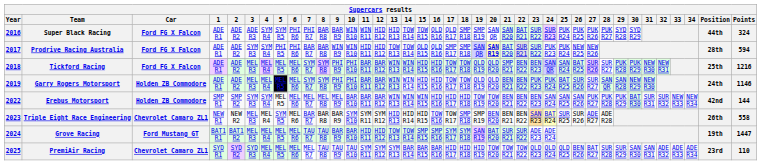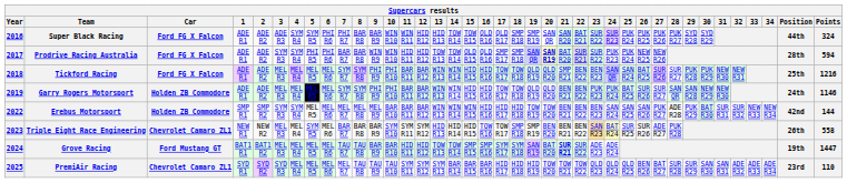 <table class="wikitable" style="text-align:center; font-size:75%">
 <tr>
 <th colspan=45><a href='#'>Supercars</a> results</th>
 </tr>
 <tr>
 <th>Year</th>
 <th>Team</th>
 <th>Car</th>
 <th>1</th>
 <th>2</th>
 <th>3</th>
 <th>4</th>
 <th>5</th>
 <th>6</th>
 <th>7</th>
 <th>8</th>
 <th>9</th>
 <th>10</th>
 <th>11</th>
 <th>12</th>
 <th>13</th>
 <th>14</th>
 <th>15</th>
 <th>16</th>
 <th>17</th>
 <th>18</th>
 <th>19</th>
 <th>20</th>
 <th>21</th>
 <th>22</th>
 <th>23</th>
 <th>24</th>
 <th>25</th>
 <th>26</th>
 <th>27</th>
 <th>28</th>
 <th>29</th>
 <th>30</th>
 <th>31</th>
 <th>32</th>
 <th>33</th>
 <th>34</th>
 <th>Position</th>
 <th>Points</th>
 </tr>
 <tr>
 <th><a href='#'>2016</a></th>
 <th nowrap>Super Black Racing</th>
 <th nowrap><a href='#'>Ford FG X Falcon</a></th>
 <td><a href='#'>ADE<br>R1</a></td>
 <td><a href='#'>ADE<br>R2</a></td>
 <td><a href='#'>ADE<br>R3</a></td>
 <td><a href='#'>SYM<br>R4</a></td>
 <td><a href='#'>SYM<br>R5</a></td>
 <td><a href='#'>PHI<br>R6</a></td>
 <td><a href='#'>PHI<br>R7</a></td>
 <td><a href='#'>BAR<br>R8</a></td>
 <td><a href='#'>BAR<br>R9</a></td>
 <td style=background:#f1f8ff><a href='#'>WIN<br>R10</a><br></td>
 <td style=background:#f1f8ff><a href='#'>WIN<br>R11</a><br></td>
 <td><a href='#'>HID<br>R12</a></td>
 <td><a href='#'>HID<br>R13</a></td>
 <td><a href='#'>TOW<br>R14</a></td>
 <td><a href='#'>TOW<br>R15</a></td>
 <td><a href='#'>QLD<br>R16</a></td>
 <td><a href='#'>QLD<br>R17</a></td>
 <td><a href='#'>SMP<br>R18</a></td>
 <td><a href='#'>SMP<br>R19</a></td>
 <td style=background:#ffffff><a href='#'>SAN<br>QR</a><br></td>
 <td style=background:#dfffdf><a href='#'>SAN<br>R20</a><br></td>
 <td style=background:#dfffdf><a href='#'>BAT<br>R21</a><br></td>
 <td style=background:#dfffdf><a href='#'>SUR<br>R22</a><br></td>
 <td style=background:#efcfff><a href='#'>SUR<br>R23</a><br></td>
 <td><a href='#'>PUK<br>R24</a></td>
 <td><a href='#'>PUK<br>R25</a></td>
 <td><a href='#'>PUK<br>R26</a></td>
 <td><a href='#'>PUK<br>R27</a></td>
 <td><a href='#'>SYD<br>R28</a></td>
 <td><a href='#'>SYD<br>R29</a></td>
 <th colspan=4></th>
 <th>44th</th>
 <th>324</th>
 </tr>
 <tr>
 <th><a href='#'>2017</a></th>
 <th nowrap><a href='#'>Prodrive Racing Australia</a></th>
 <th nowrap><a href='#'>Ford FG X Falcon</a></th>
 <td><a href='#'>ADE<br>R1</a></td>
 <td><a href='#'>ADE<br>R2</a></td>
 <td><a href='#'>SYM<br>R3</a></td>
 <td><a href='#'>SYM<br>R4</a></td>
 <td><a href='#'>PHI<br>R5</a></td>
 <td><a href='#'>PHI<br>R6</a></td>
 <td><a href='#'>BAR<br>R7</a></td>
 <td><a href='#'>BAR<br>R8</a></td>
 <td><a href='#'>WIN<br>R9</a></td>
 <td><a href='#'>WIN<br>R10</a></td>
 <td><a href='#'>HID<br>R11</a></td>
 <td><a href='#'>HID<br>R12</a></td>
 <td><a href='#'>TOW<br>R13</a></td>
 <td><a href='#'>TOW<br>R14</a></td>
 <td style=background:#f1f8ff><a href='#'>QLD<br>R15</a><br></td>
 <td style=background:#f1f8ff><a href='#'>QLD<br>R16</a><br></td>
 <td><a href='#'>SMP<br>R17</a></td>
 <td><a href='#'>SMP<br>R18</a></td>
 <td style=background:#cfcfff><a href='#'>SAN<br>QR</a><br></td>
 <td style=background:#ffffbf><strong><a href='#'>SAN<br>R19</a><br></strong></td>
 <td style=background:#dfffdf><a href='#'>BAT<br>R20</a><br></td>
 <td style=background:#dfdfdf><a href='#'>SUR<br>R21</a><br></td>
 <td style=background:#dfffdf><a href='#'>SUR<br>R22</a><br></td>
 <td><a href='#'>PUK<br>R23</a></td>
 <td><a href='#'>PUK<br>R24</a></td>
 <td><a href='#'>NEW<br>R25</a></td>
 <td><a href='#'>NEW<br>R26</a></td>
 <th colspan=7></th>
 <th>28th</th>
 <th>594</th>
 </tr>
 <tr>
 <th><a href='#'>2018</a></th>
 <th nowrap><a href='#'>Tickford Racing</a></th>
 <th nowrap><a href='#'>Ford FG X Falcon</a></th>
 <td style=background:#efcfff><a href='#'>ADE<br>R1</a><br></td>
 <td style=background:#dfffdf><a href='#'>ADE<br>R2</a><br></td>
 <td style=background:#dfffdf><a href='#'>MEL<br>R3</a><br></td>
 <td style=background:#efcfff><a href='#'>MEL<br>R4</a><br></td>
 <td style=background:#dfffdf><a href='#'>MEL<br>R5</a><br></td>
 <td style=background:#dfffdf><a href='#'>MEL<br>R6</a><br></td>
 <td style=background:#dfffdf><a href='#'>SYM<br>R7</a><br></td>
 <td style=background:#efcfff><a href='#'>SYM<br>R8</a><br></td>
 <td style=background:#dfffdf><a href='#'>PHI<br>R9</a><br></td>
 <td style=background:#dfffdf><a href='#'>PHI<br>R10</a><br></td>
 <td style=background:#dfffdf><a href='#'>BAR<br>R11</a><br></td>
 <td style=background:#dfffdf><a href='#'>BAR<br>R12</a><br></td>
 <td style=background:#dfffdf><a href='#'>WIN<br>R13</a><br></td>
 <td style=background:#dfffdf><a href='#'>WIN<br>R14</a><br></td>
 <td style=background:#dfffdf><a href='#'>HID<br>R15</a><br></td>
 <td style=background:#dfffdf><a href='#'>HID<br>R16</a><br></td>
 <td style=background:#dfffdf><a href='#'>TOW<br>R17</a><br></td>
 <td style=background:#dfffdf><a href='#'>TOW<br>R18</a><br></td>
 <td style=background:#dfffdf><a href='#'>QLD<br>R19</a><br></td>
 <td style=background:#dfffdf><a href='#'>QLD<br>R20</a><br></td>
 <td style=background:#dfffdf><a href='#'>SMP<br>R21</a><br></td>
 <td style=background:#dfffdf><a href='#'>BEN<br>R22</a><br></td>
 <td style=background:#dfffdf><a href='#'>BEN<br>R23</a><br></td>
 <td style=background:#cfcfff><a href='#'>SAN<br>QR</a><br></td>
 <td style=background:#dfffdf><a href='#'>SAN<br>R24</a><br></td>
 <td style=background:#dfffdf><a href='#'>BAT<br>R25</a><br></td>
 <td style=background:#efcfff><a href='#'>SUR<br>R26</a><br></td>
 <td style=background:#ffffff><a href='#'>SUR<br>R27</a><br></td>
 <td style=background:#dfffdf><a href='#'>PUK<br>R28</a><br></td>
 <td style=background:#dfffdf><a href='#'>PUK<br>R29</a><br></td>
 <td style=background:#dfffdf><a href='#'>NEW<br>R30</a><br></td>
 <td style=background:#dfffdf><a href='#'>NEW<br>R31</a><br></td>
 <th colspan=2></th>
 <th>25th</th>
 <th>1216</th>
 </tr>
 <tr>
 <th><a href='#'>2019</a></th>
 <th nowrap><a href='#'>Garry Rogers Motorsport</a></th>
 <th nowrap><a href='#'>Holden ZB Commodore</a></th>
 <td style=background:#dfffdf><a href='#'>ADE<br>R1</a><br></td>
 <td style=background:#dfffdf><a href='#'>ADE<br>R2</a><br></td>
 <td style=background:#dfffdf><a href='#'>MEL<br>R3</a><br></td>
 <td style=background:#dfffdf><a href='#'>MEL<br>R4</a><br></td>
 <td style="background: #000000; color:white"><a href='#'><span>MEL<br>R5</span></a><br></td>
 <td style=background:#dfffdf><a href='#'>MEL<br>R6</a><br></td>
 <td style=background:#dfffdf><a href='#'>SYM<br>R7</a><br></td>
 <td style=background:#dfffdf><a href='#'>SYM<br>R8</a><br></td>
 <td style=background:#dfffdf><a href='#'>PHI<br>R9</a><br></td>
 <td style=background:#dfffdf><a href='#'>PHI<br>R10</a><br></td>
 <td style=background:#dfffdf><a href='#'>BAR<br>R11</a><br></td>
 <td style=background:#dfffdf><a href='#'>BAR<br>R12</a><br></td>
 <td style=background:#dfffdf><a href='#'>WIN<br>R13</a><br></td>
 <td style=background:#ffffff><a href='#'>WIN<br>R14</a><br></td>
 <td><a href='#'>HID<br>R15</a></td>
 <td><a href='#'>HID<br>R16</a></td>
 <td><a href='#'>TOW<br>R17</a></td>
 <td><a href='#'>TOW<br>R18</a></td>
 <td><a href='#'>QLD<br>R19</a></td>
 <td><a href='#'>QLD<br>R20</a></td>
 <td style=background:#dfffdf><a href='#'>BEN<br>R21</a><br></td>
 <td style=background:#dfffdf><a href='#'>BEN<br>R22</a><br></td>
 <td style=background:#dfffdf><a href='#'>PUK<br>R23</a><br></td>
 <td style=background:#dfffdf><a href='#'>PUK<br>R24</a><br></td>
 <td style=background:#dfffdf><a href='#'>BAT<br>R25</a><br></td>
 <td style=background:#dfffdf><a href='#'>SUR<br>R26</a><br></td>
 <td><a href='#'>SUR<br>R27</a></td>
 <td style=background:#dfffdf><a href='#'>SAN<br>QR</a><br></td>
 <td style=background:#dfffdf><a href='#'>SAN<br>R28</a><br></td>
 <td style=background:#dfffdf><a href='#'>NEW<br>R29</a><br></td>
 <td style=background:#dfffdf><a href='#'>NEW<br>R30</a><br></td>
 <th colspan=3></th>
 <th>24th</th>
 <th>1146</th>
 </tr>
 <tr>
 <th><a href='#'>2022</a></th>
 <th nowrap><a href='#'>Erebus Motorsport</a></th>
 <th nowrap><a href='#'>Holden ZB Commodore</a></th>
 <td><a href='#'>SMP<br>R1</a></td>
 <td><a href='#'>SMP<br>R2</a></td>
 <td><a href='#'>SYM<br>R3</a></td>
 <td><a href='#'>SYM<br>R4</a></td>
 <td>MEL<br>R5</td>
 <td><a href='#'>MEL<br>R6</a></td>
 <td><a href='#'>MEL<br>R7</a></td>
 <td><a href='#'>MEL<br>R8</a></td>
 <td><a href='#'>MEL<br>R9</a></td>
 <td><a href='#'>BAR<br>R10</a></td>
 <td><a href='#'>BAR<br>R11</a></td>
 <td><a href='#'>BAR<br>R12</a></td>
 <td><a href='#'>WIN<br>R13</a></td>
 <td><a href='#'>WIN<br>R14</a></td>
 <td><a href='#'>WIN<br>R15</a></td>
 <td><a href='#'>HID<br>R16</a></td>
 <td><a href='#'>HID<br>R17</a></td>
 <td><a href='#'>HID<br>R18</a></td>
 <td><a href='#'>TOW<br>R19</a></td>
 <td><a href='#'>TOW<br>R20</a></td>
 <td><a href='#'>BEN<br>R21</a></td>
 <td><a href='#'>BEN<br>R22</a></td>
 <td><a href='#'>BEN<br>R23</a></td>
 <td><a href='#'>SAN<br>R24</a></td>
 <td><a href='#'>SAN<br>R25</a></td>
 <td><a href='#'>SAN<br>R26</a></td>
 <td><a href='#'>PUK<br>R27</a></td>
-<td><a href='#'>PUK<br>R28</a></td>
+<td>ADE<br>R28</td>
 <td><a href='#'>PUK<br>R29</a></td>
 <td style=background:#dfffdf><a href='#'>BAT<br>R30</a><br></td>
 <td><a href='#'>SUR<br>R31</a></td>
 <td><a href='#'>SUR<br>R32</a></td>
 <td><a href='#'>NEW<br>R33</a></td>
 <td><a href='#'>NEW<br>R34</a></td>
 <th>42nd</th>
 <th>144</th>
 </tr>
 <tr>
 <th><a href='#'>2023</a></th>
 <th nowrap><a href='#'>Triple Eight Race Engineering</a></th>
 <th nowrap><a href='#'>Chevrolet Camaro ZL1</a></th>
 <td><a href='#'>NEW<br>R1</a></td>
 <td>NEW<br>R2</td>
 <td><a href='#'>MEL<br>R3</a></td>
 <td>MEL<br>R4</td>
 <td><a href='#'>SYM<br>R5</a></td>
 <td>MEL<br>R6</td>
 <td><a href='#'>BAR<br>R7</a></td>
 <td>BAR<br>R8</td>
 <td>BAR<br>R9</td>
 <td><a href='#'>SYM<br>R10</a></td>
 <td>SYM<br>R11</td>
 <td>SYM<br>R12</td>
 <td><a href='#'>HID<br>R13</a></td>
 <td>HID<br>R14</td>
 <td>HID<br>R15</td>
 <td><a href='#'>TOW<br>R16</a></td>
 <td>TOW<br>R17</td>
 <td><a href='#'>SMP<br>R18</a></td>
 <td>SMP<br>R19</td>
 <td><a href='#'>BEN<br>R20</a></td>
 <td>BEN<br>R21</td>
 <td>BEN<br>R22</td>
 <td style=background:#ffdf9f><a href='#'>SAN</a><br>R23<br></td>
 <td style=background:#ffffbf><a href='#'>BAT</a><br>R24<br></td>
 <td><a href='#'>SUR</a><br>R25</td>
 <td>SUR<br>R26</td>
 <td><a href='#'>ADE</a><br>R27</td>
-<td>ADE<br>R28</td>
+<td><a href='#'>PUK<br>R28</a></td>
 <th colspan=6></th>
 <th>26th</th>
 <th>558</th>
 </tr>
 <tr>
 <th><a href='#'>2024</a></th>
 <th nowrap><a href='#'>Grove Racing</a></th>
 <th nowrap><a href='#'>Ford Mustang GT</a></th>
 <td style=background:#dfffdf><a href='#'>BAT1<br>R1</a><br></td>
 <td style=background:#dfffdf><a href='#'>BAT1<br>R2</a><br></td>
 <td style=background:#dfffdf><a href='#'>MEL<br>R3</a><br></td>
 <td style=background:#dfffdf><a href='#'>MEL<br>R4</a><br></td>
 <td style=background:#dfffdf><a href='#'>MEL<br>R5</a><br></td>
 <td style=background:#dfffdf><a href='#'>MEL<br>R6</a><br></td>
 <td style=background:#dfffdf><a href='#'>TAU<br>R7</a><br></td>
 <td style=background:#dfffdf><a href='#'>TAU<br>R8</a><br></td>
 <td style=background:#dfffdf><a href='#'>BAR<br>R9</a><br></td>
 <td style=background:#dfffdf><a href='#'>BAR<br>R10</a><br></td>
 <td style=background:#dfffdf><a href='#'>HID<br>R11</a><br></td>
 <td style=background:#dfffdf><a href='#'>HID<br>R12</a><br></td>
 <td style=background:#dfffdf><a href='#'>TOW<br>R13</a><br></td>
 <td style=background:#dfffdf><a href='#'>TOW<br>R14</a><br></td>
 <td style=background:#dfffdf><a href='#'>SMP<br>R15</a><br></td>
 <td style=background:#dfffdf><a href='#'>SMP<br>R16</a><br></td>
 <td style=background:#dfffdf><a href='#'>SYM<br>R17</a><br></td>
 <td style=background:#dfffdf><a href='#'>SYM<br>R18</a><br></td>
 <td style=background:#efcfff><a href='#'>SAN<br>R19</a><br></td>
 <td style=background:#dfffdf><a href='#'>BAT<br>R20</a><br></td>
-<td style=background:#dfffdf><a href='#'>SUR<br>R21</a><br></td>
+<td style=background:#dfffdf><strong><a href='#'>SUR<br>R21</a><br></strong></td>
 <td style=background:#dfffdf><a href='#'>SUR<br>R22</a><br></td>
 <td style=background:#ffffff><a href='#'>ADE<br>R23</a><br></td>
 <td style=background:#ffffff><a href='#'>ADE<br>R24</a><br></td>
 <th colspan=10></th>
 <th>19th</th>
 <th>1447</th>
 </tr>
 <tr>
 <th><a href='#'>2025</a></th>
 <th><a href='#'>PremiAir Racing</a></th>
 <th><a href='#'>Chevrolet Camaro ZL1</a></th>
 <td style=background:#dfffdf><a href='#'>SYD<br>R1</a><br></td>
 <td style=background:#efcfff><a href='#'>SYD<br>R2</a><br></td>
 <td style=background:#dfffdf><a href='#'>SYD<br>R3</a><br></td>
 <td style=background:#dfffdf><a href='#'>MEL<br>R4</a><br></td>
 <td style=background:#dfffdf><a href='#'>MEL<br>R5</a><br></td>
 <td style=background:#dfffdf><a href='#'>MEL<br>R6</a><br></td>
 <td style=background:#ffffff><a href='#'>MEL<br>R7</a><br></td>
 <td style=background:#><a href='#'>TAU<br>R8</a><br></td>
 <td style=background:#><a href='#'>TAU<br>R9</a><br></td>
 <td style=background:#><a href='#'>TAU<br>R10</a><br></td>
 <td style=background:#><a href='#'>SYM<br>R11</a><br></td>
 <td style=background:#><a href='#'>SYM<br>R12</a><br></td>
 <td style=background:#><a href='#'>SYM<br>R13</a><br></td>
 <td style=background:#><a href='#'>BAR<br>R14</a><br></td>
 <td style=background:#><a href='#'>BAR<br>R15</a><br></td>
 <td style=background:#><a href='#'>BAR<br>R16</a><br></td>
 <td style=background:#><a href='#'>HID<br>R17</a><br></td>
 <td style=background:#><a href='#'>HID<br>R18</a><br></td>
 <td style=background:#><a href='#'>HID<br>R19</a><br></td>
 <td style=background:#><a href='#'>TOW<br>R20</a><br></td>
 <td style=background:#><a href='#'>TOW<br>R21</a><br></td>
 <td style=background:#><a href='#'>TOW<br>R22</a><br></td>
 <td style=background:#><a href='#'>QLD<br>R23</a><br></td>
 <td style=background:#><a href='#'>QLD<br>R24</a><br></td>
 <td style=background:#><a href='#'>QLD<br>R25</a><br></td>
 <td style=background:#><a href='#'>BEN<br>R26</a><br></td>
 <td style=background:#><a href='#'>BAT<br>R27</a><br></td>
 <td style=background:#><a href='#'>SUR<br>R28</a><br></td>
 <td style=background:#><a href='#'>SUR<br>R29</a><br></td>
 <td style=background:#><a href='#'>SAN<br>R30</a><br></td>
 <td style=background:#><a href='#'>SAN<br>R31</a><br></td>
 <td style=background:#><a href='#'>ADE<br>R32</a><br></td>
 <td style=background:#><a href='#'>ADE<br>R33</a><br></td>
 <td style=background:#><a href='#'>ADE<br>R34</a><br></td>
 <th>23rd</th>
 <th>110</th>
 </tr>
 </table>
